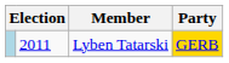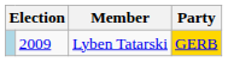 <table class="wikitable">
 <tr>
 <th colspan="2">Election</th>
 <th>Member</th>
 <th>Party</th>
 </tr>
 <tr>
 <td bgcolor="lightblue"></td>
-<td><a href='#'>2011</a></td>
+<td><a href='#'>2009</a></td>
 <td><a href='#'>Lyben Tatarski</a></td>
 <td style="background: gold;"><a href='#'>GERB</a></td>
 </tr>
 </table>
